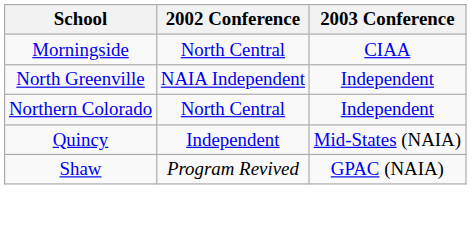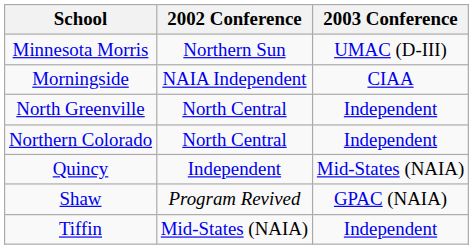 <table class="wikitable sortable">
 <tr>
 <th>School</th>
 <th>2002 Conference</th>
 <th>2003 Conference</th>
 </tr>
 <tr style="text-align:center;">
+<td><a href='#'>Minnesota Morris</a></td>
+<td><a href='#'>Northern Sun</a></td>
+<td><a href='#'>UMAC</a> (D-III)</td>
+</tr>
+<tr style="text-align:center;">
 <td><a href='#'>Morningside</a></td>
-<td><a href='#'>North Central</a></td>
+<td><a href='#'>NAIA Independent</a></td>
 <td><a href='#'>CIAA</a></td>
 </tr>
 <tr style="text-align:center;">
 <td><a href='#'>North Greenville</a></td>
-<td><a href='#'>NAIA Independent</a></td>
+<td><a href='#'>North Central</a></td>
 <td><a href='#'>Independent</a></td>
 </tr>
 <tr style="text-align:center;">
 <td><a href='#'>Northern Colorado</a></td>
 <td><a href='#'>North Central</a></td>
 <td><a href='#'>Independent</a></td>
 </tr>
 <tr style="text-align:center;">
 <td><a href='#'>Quincy</a></td>
 <td><a href='#'>Independent</a></td>
 <td><a href='#'>Mid-States</a> (NAIA)</td>
 </tr>
 <tr style="text-align:center;">
 <td><a href='#'>Shaw</a></td>
 <td><em>Program Revived</em></td>
 <td><a href='#'>GPAC</a> (NAIA)</td>
 </tr>
+<tr style="text-align:center;">
+<td><a href='#'>Tiffin</a></td>
+<td><a href='#'>Mid-States</a> (NAIA)</td>
+<td><a href='#'>Independent</a></td>
+</tr>
 </table>
